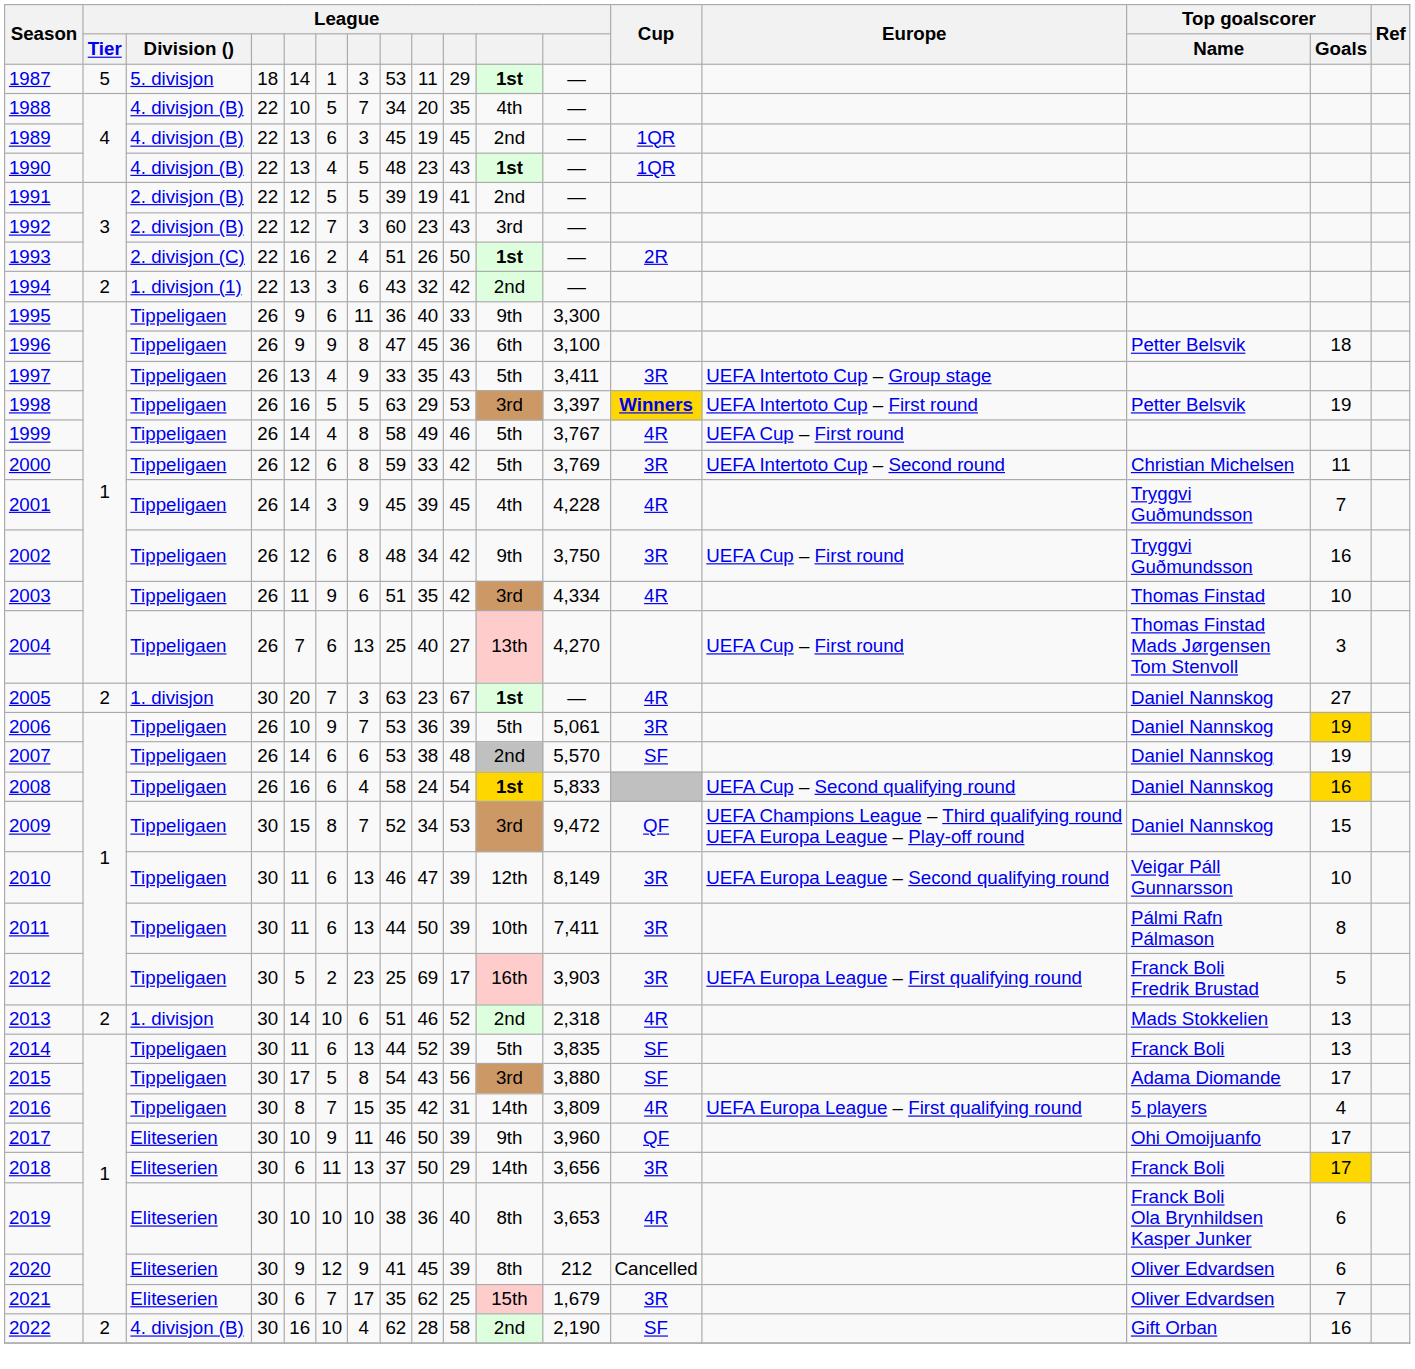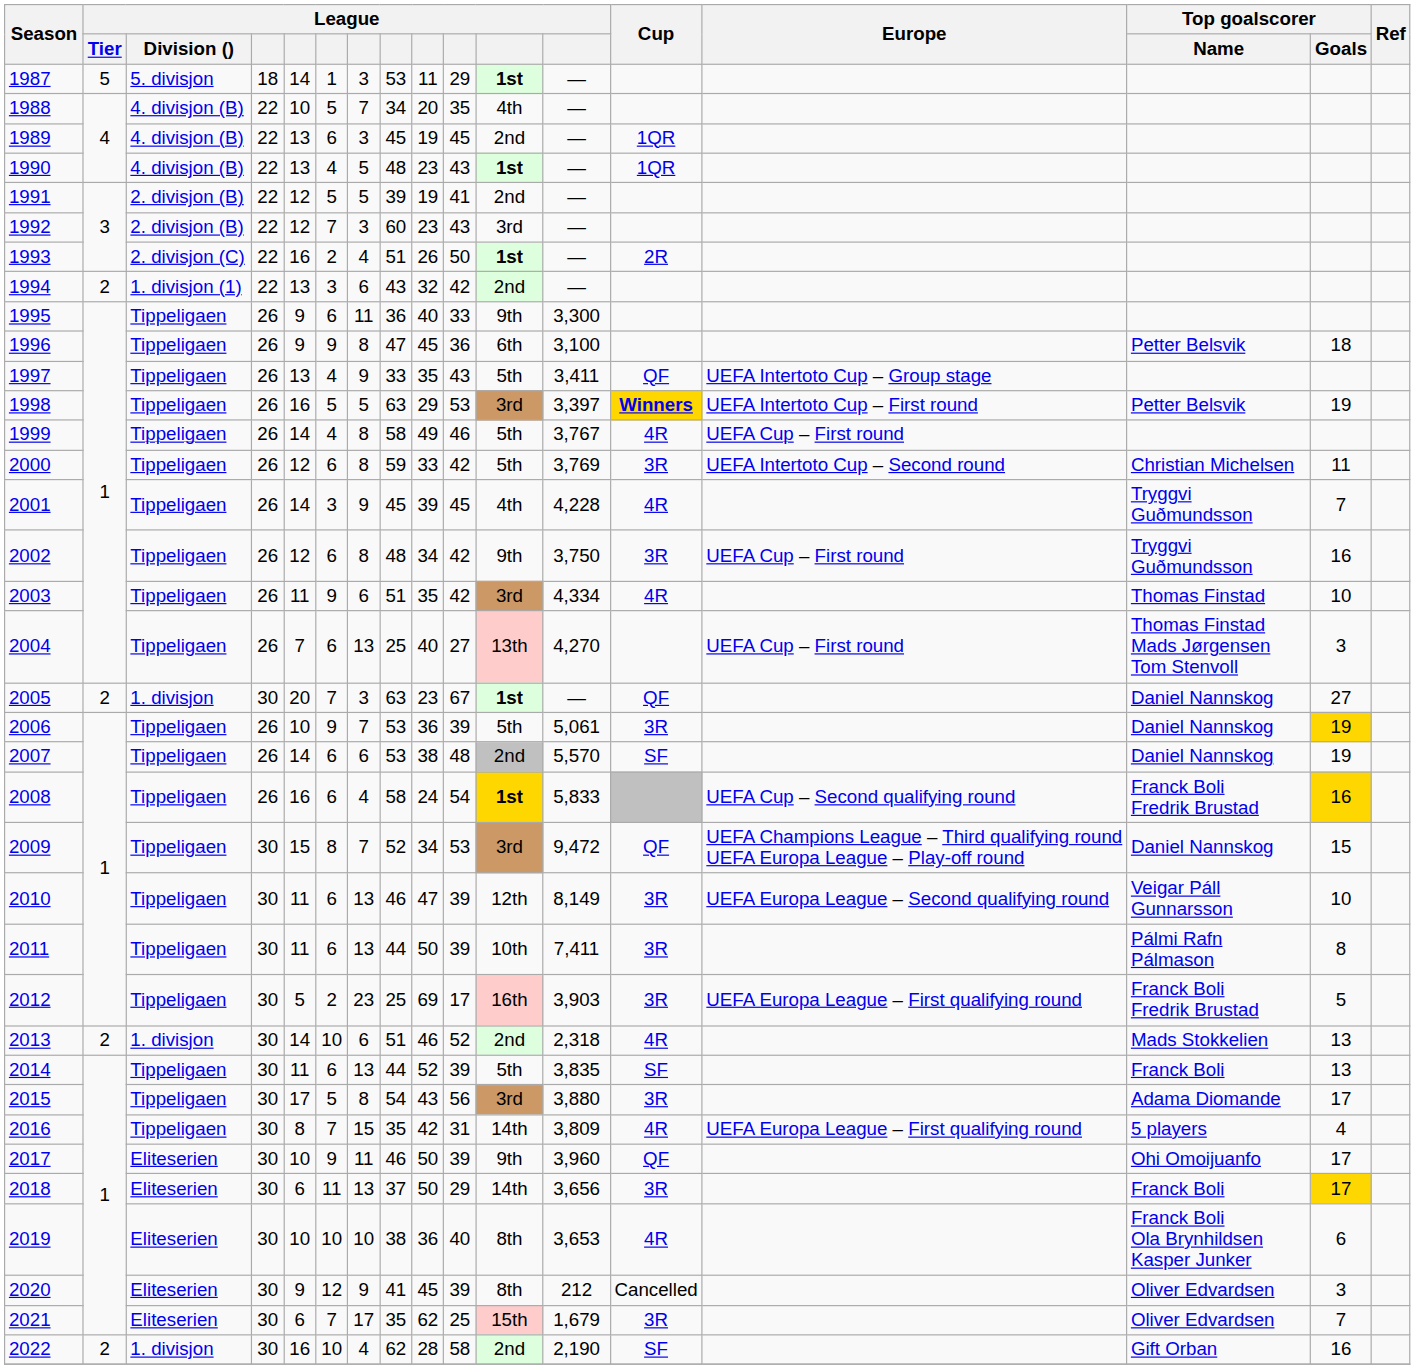 <table class="wikitable">
 <tr>
 <th style="width:60px"  rowspan="2">Season</th>
 <th colspan="11">League</th>
 <th rowspan="2">Cup</th>
 <th rowspan="2">Europe</th>
 <th colspan="2">Top goalscorer</th>
 <th rowspan="2">Ref</th>
 </tr>
 <tr>
 <th><a href='#'>Tier</a></th>
 <th style="width:100px">Division ()</th>
 <th width="20"></th>
 <th width="20"></th>
 <th width="20"></th>
 <th width="20"></th>
 <th width="20"></th>
 <th width="20"></th>
 <th width="20"></th>
 <th width="50"></th>
 <th width="50"></th>
 <th style="width:150px">Name</th>
 <th>Goals</th>
 </tr>
 <tr>
 <td><a href='#'>1987</a></td>
 <td style="text-align:center;" rowspan="1">5</td>
 <td><a href='#'>5. divisjon</a></td>
 <td align=center>18</td>
 <td align=center>14</td>
 <td align=center>1</td>
 <td align=center>3</td>
 <td align=center>53</td>
 <td align=center>11</td>
 <td align=center>29</td>
 <td align=center bgcolor=#DDFFDD> <strong>1st</strong></td>
 <td align=center>—</td>
 <td align=center><a href='#'></a></td>
 <td></td>
 <td></td>
 <td></td>
 <td></td>
 </tr>
 <tr>
 <td><a href='#'>1988</a></td>
 <td style="text-align:center;" rowspan="3">4</td>
 <td><a href='#'>4. divisjon (B)</a></td>
 <td align=center>22</td>
 <td align=center>10</td>
 <td align=center>5</td>
 <td align=center>7</td>
 <td align=center>34</td>
 <td align=center>20</td>
 <td align=center>35</td>
 <td align=center>4th</td>
 <td align=center>—</td>
 <td align=center><a href='#'></a></td>
 <td></td>
 <td></td>
 <td></td>
 <td></td>
 </tr>
 <tr>
 <td><a href='#'>1989</a></td>
 <td><a href='#'>4. divisjon (B)</a></td>
 <td align=center>22</td>
 <td align=center>13</td>
 <td align=center>6</td>
 <td align=center>3</td>
 <td align=center>45</td>
 <td align=center>19</td>
 <td align=center>45</td>
 <td align=center>2nd</td>
 <td align=center>—</td>
 <td align=center><a href='#'>1QR</a></td>
 <td></td>
 <td></td>
 <td></td>
 <td></td>
 </tr>
 <tr>
 <td><a href='#'>1990</a></td>
 <td><a href='#'>4. divisjon (B)</a></td>
 <td align=center>22</td>
 <td align=center>13</td>
 <td align=center>4</td>
 <td align=center>5</td>
 <td align=center>48</td>
 <td align=center>23</td>
 <td align=center>43</td>
 <td align=center bgcolor=#DDFFDD> <strong>1st</strong></td>
 <td align=center>—</td>
 <td align=center><a href='#'>1QR</a></td>
 <td></td>
 <td></td>
 <td></td>
 <td></td>
 </tr>
 <tr>
 <td><a href='#'>1991</a></td>
 <td style="text-align:center;" rowspan="3">3</td>
 <td><a href='#'>2. divisjon (B)</a></td>
 <td align=center>22</td>
 <td align=center>12</td>
 <td align=center>5</td>
 <td align=center>5</td>
 <td align=center>39</td>
 <td align=center>19</td>
 <td align=center>41</td>
 <td align=center>2nd</td>
 <td align=center>—</td>
 <td align=center><a href='#'></a></td>
 <td></td>
 <td></td>
 <td></td>
 <td></td>
 </tr>
 <tr>
 <td><a href='#'>1992</a></td>
 <td><a href='#'>2. divisjon (B)</a></td>
 <td align=center>22</td>
 <td align=center>12</td>
 <td align=center>7</td>
 <td align=center>3</td>
 <td align=center>60</td>
 <td align=center>23</td>
 <td align=center>43</td>
 <td align=center>3rd</td>
 <td align=center>—</td>
 <td align=center><a href='#'></a></td>
 <td></td>
 <td></td>
 <td></td>
 <td></td>
 </tr>
 <tr>
 <td><a href='#'>1993</a></td>
 <td><a href='#'>2. divisjon (C)</a></td>
 <td align=center>22</td>
 <td align=center>16</td>
 <td align=center>2</td>
 <td align=center>4</td>
 <td align=center>51</td>
 <td align=center>26</td>
 <td align=center>50</td>
 <td align=center bgcolor=#DDFFDD> <strong>1st</strong></td>
 <td align=center>—</td>
 <td align=center><a href='#'>2R</a></td>
 <td></td>
 <td></td>
 <td></td>
 <td></td>
 </tr>
 <tr>
 <td><a href='#'>1994</a></td>
 <td style="text-align:center;" rowspan="1">2</td>
 <td><a href='#'>1. divisjon (1)</a></td>
 <td align=center>22</td>
 <td align=center>13</td>
 <td align=center>3</td>
 <td align=center>6</td>
 <td align=center>43</td>
 <td align=center>32</td>
 <td align=center>42</td>
 <td align=center bgcolor=#DDFFDD> 2nd</td>
 <td align=center>—</td>
 <td align=center><a href='#'></a></td>
 <td></td>
 <td></td>
 <td></td>
 <td></td>
 </tr>
 <tr>
 <td><a href='#'>1995</a></td>
 <td style="text-align:center;" rowspan="10">1</td>
 <td><a href='#'>Tippeligaen</a></td>
 <td align=center>26</td>
 <td align=center>9</td>
 <td align=center>6</td>
 <td align=center>11</td>
 <td align=center>36</td>
 <td align=center>40</td>
 <td align=center>33</td>
 <td align=center>9th</td>
 <td align=center>3,300</td>
 <td align=center><a href='#'></a></td>
 <td></td>
 <td></td>
 <td></td>
 <td></td>
 </tr>
 <tr>
 <td><a href='#'>1996</a></td>
 <td><a href='#'>Tippeligaen</a></td>
 <td align=center>26</td>
 <td align=center>9</td>
 <td align=center>9</td>
 <td align=center>8</td>
 <td align=center>47</td>
 <td align=center>45</td>
 <td align=center>36</td>
 <td align=center>6th</td>
 <td align=center>3,100</td>
 <td align=center><a href='#'></a></td>
 <td></td>
 <td><a href='#'>Petter Belsvik</a></td>
 <td align=center>18</td>
 <td></td>
 </tr>
 <tr>
 <td><a href='#'>1997</a></td>
 <td><a href='#'>Tippeligaen</a></td>
 <td align=center>26</td>
 <td align=center>13</td>
 <td align=center>4</td>
 <td align=center>9</td>
 <td align=center>33</td>
 <td align=center>35</td>
 <td align=center>43</td>
 <td align=center>5th</td>
 <td align=center>3,411</td>
-<td align=center><a href='#'>3R</a></td>
+<td align=center><a href='#'>QF</a></td>
 <td><a href='#'>UEFA Intertoto Cup</a> – <a href='#'>Group stage</a></td>
 <td></td>
 <td></td>
 <td></td>
 </tr>
 <tr>
 <td><a href='#'>1998</a></td>
 <td><a href='#'>Tippeligaen</a></td>
 <td align=center>26</td>
 <td align=center>16</td>
 <td align=center>5</td>
 <td align=center>5</td>
 <td align=center>63</td>
 <td align=center>29</td>
 <td align=center>53</td>
 <td align=center bgcolor=cc9966>3rd</td>
 <td align=center>3,397</td>
 <td align=center bgcolor=gold><strong><a href='#'>Winners</a></strong></td>
 <td><a href='#'>UEFA Intertoto Cup</a> – <a href='#'>First round</a></td>
 <td><a href='#'>Petter Belsvik</a></td>
 <td align=center>19</td>
 <td></td>
 </tr>
 <tr>
 <td><a href='#'>1999</a></td>
 <td><a href='#'>Tippeligaen</a></td>
 <td align=center>26</td>
 <td align=center>14</td>
 <td align=center>4</td>
 <td align=center>8</td>
 <td align=center>58</td>
 <td align=center>49</td>
 <td align=center>46</td>
 <td align=center>5th</td>
 <td align=center>3,767</td>
 <td align=center><a href='#'>4R</a></td>
 <td><a href='#'>UEFA Cup</a> – <a href='#'>First round</a></td>
 <td></td>
 <td></td>
 <td></td>
 </tr>
 <tr>
 <td><a href='#'>2000</a></td>
 <td><a href='#'>Tippeligaen</a></td>
 <td align=center>26</td>
 <td align=center>12</td>
 <td align=center>6</td>
 <td align=center>8</td>
 <td align=center>59</td>
 <td align=center>33</td>
 <td align=center>42</td>
 <td align=center>5th</td>
 <td align=center>3,769</td>
 <td align=center><a href='#'>3R</a></td>
 <td><a href='#'>UEFA Intertoto Cup</a> – <a href='#'>Second round</a></td>
 <td><a href='#'>Christian Michelsen</a></td>
 <td align=center>11</td>
 <td></td>
 </tr>
 <tr>
 <td><a href='#'>2001</a></td>
 <td><a href='#'>Tippeligaen</a></td>
 <td align=center>26</td>
 <td align=center>14</td>
 <td align=center>3</td>
 <td align=center>9</td>
 <td align=center>45</td>
 <td align=center>39</td>
 <td align=center>45</td>
 <td align=center>4th</td>
 <td align=center>4,228</td>
 <td align=center><a href='#'>4R</a></td>
 <td></td>
 <td><a href='#'>Tryggvi Guðmundsson</a></td>
 <td align=center>7</td>
 <td></td>
 </tr>
 <tr>
 <td><a href='#'>2002</a></td>
 <td><a href='#'>Tippeligaen</a></td>
 <td align=center>26</td>
 <td align=center>12</td>
 <td align=center>6</td>
 <td align=center>8</td>
 <td align=center>48</td>
 <td align=center>34</td>
 <td align=center>42</td>
 <td align=center>9th</td>
 <td align=center>3,750</td>
 <td align=center><a href='#'>3R</a></td>
 <td><a href='#'>UEFA Cup</a> – <a href='#'>First round</a></td>
 <td><a href='#'>Tryggvi Guðmundsson</a></td>
 <td align=center>16</td>
 <td></td>
 </tr>
 <tr>
 <td><a href='#'>2003</a></td>
 <td><a href='#'>Tippeligaen</a></td>
 <td align=center>26</td>
 <td align=center>11</td>
 <td align=center>9</td>
 <td align=center>6</td>
 <td align=center>51</td>
 <td align=center>35</td>
 <td align=center>42</td>
 <td align=center bgcolor=cc9966>3rd</td>
 <td align=center>4,334</td>
 <td align=center><a href='#'>4R</a></td>
 <td></td>
 <td><a href='#'>Thomas Finstad</a></td>
 <td align=center>10</td>
 <td></td>
 </tr>
 <tr>
 <td><a href='#'>2004</a></td>
 <td><a href='#'>Tippeligaen</a></td>
 <td align=center>26</td>
 <td align=center>7</td>
 <td align=center>6</td>
 <td align=center>13</td>
 <td align=center>25</td>
 <td align=center>40</td>
 <td align=center>27</td>
 <td align=center bgcolor="#FFCCCC"> 13th</td>
 <td align=center>4,270</td>
 <td align=center><a href='#'></a></td>
 <td><a href='#'>UEFA Cup</a> – <a href='#'>First round</a></td>
 <td><a href='#'>Thomas Finstad</a><br><a href='#'>Mads Jørgensen</a><br><a href='#'>Tom Stenvoll</a></td>
 <td align=center>3</td>
 <td></td>
 </tr>
 <tr>
 <td><a href='#'>2005</a></td>
 <td style="text-align:center;" rowspan="1">2</td>
 <td><a href='#'>1. divisjon</a></td>
 <td align=center>30</td>
 <td align=center>20</td>
 <td align=center>7</td>
 <td align=center>3</td>
 <td align=center>63</td>
 <td align=center>23</td>
 <td align=center>67</td>
 <td align=center bgcolor=#DDFFDD> <strong>1st</strong></td>
 <td align=center>—</td>
-<td align=center><a href='#'>4R</a></td>
+<td align=center><a href='#'>QF</a></td>
 <td></td>
 <td><a href='#'>Daniel Nannskog</a></td>
 <td align=center>27</td>
 <td></td>
 </tr>
 <tr>
 <td><a href='#'>2006</a></td>
 <td style="text-align:center;" rowspan="7">1</td>
 <td><a href='#'>Tippeligaen</a></td>
 <td align=center>26</td>
 <td align=center>10</td>
 <td align=center>9</td>
 <td align=center>7</td>
 <td align=center>53</td>
 <td align=center>36</td>
 <td align=center>39</td>
 <td align=center>5th</td>
 <td align=center>5,061</td>
 <td align=center><a href='#'>3R</a></td>
 <td></td>
 <td><a href='#'>Daniel Nannskog</a></td>
 <td align=center bgcolor=gold>19</td>
 <td></td>
 </tr>
 <tr>
 <td><a href='#'>2007</a></td>
 <td><a href='#'>Tippeligaen</a></td>
 <td align=center>26</td>
 <td align=center>14</td>
 <td align=center>6</td>
 <td align=center>6</td>
 <td align=center>53</td>
 <td align=center>38</td>
 <td align=center>48</td>
 <td align=center bgcolor=silver>2nd</td>
 <td align=center>5,570</td>
 <td align=center><a href='#'>SF</a></td>
 <td></td>
 <td><a href='#'>Daniel Nannskog</a></td>
 <td align=center>19</td>
 <td></td>
 </tr>
 <tr>
 <td><a href='#'>2008</a></td>
 <td><a href='#'>Tippeligaen</a></td>
 <td align=center>26</td>
 <td align=center>16</td>
 <td align=center>6</td>
 <td align=center>4</td>
 <td align=center>58</td>
 <td align=center>24</td>
 <td align=center>54</td>
 <td align=center bgcolor=gold><strong>1st</strong></td>
 <td align=center>5,833</td>
 <td align=center bgcolor=silver><a href='#'></a></td>
 <td><a href='#'>UEFA Cup</a> – <a href='#'>Second qualifying round</a></td>
-<td><a href='#'>Daniel Nannskog</a></td>
+<td><a href='#'>Franck Boli</a><br><a href='#'>Fredrik Brustad</a></td>
 <td align=center bgcolor=gold>16</td>
 <td></td>
 </tr>
 <tr>
 <td><a href='#'>2009</a></td>
 <td><a href='#'>Tippeligaen</a></td>
 <td align=center>30</td>
 <td align=center>15</td>
 <td align=center>8</td>
 <td align=center>7</td>
 <td align=center>52</td>
 <td align=center>34</td>
 <td align=center>53</td>
 <td align=center bgcolor=cc9966>3rd</td>
 <td align=center>9,472</td>
 <td align=center><a href='#'>QF</a></td>
 <td><a href='#'>UEFA Champions League</a> – <a href='#'>Third qualifying round</a><br><a href='#'>UEFA Europa League</a> – <a href='#'>Play-off round</a></td>
 <td><a href='#'>Daniel Nannskog</a></td>
 <td align=center>15</td>
 <td></td>
 </tr>
 <tr>
 <td><a href='#'>2010</a></td>
 <td><a href='#'>Tippeligaen</a></td>
 <td align=center>30</td>
 <td align=center>11</td>
 <td align=center>6</td>
 <td align=center>13</td>
 <td align=center>46</td>
 <td align=center>47</td>
 <td align=center>39</td>
 <td align=center>12th</td>
 <td align=center>8,149</td>
 <td align=center><a href='#'>3R</a></td>
 <td><a href='#'>UEFA Europa League</a> – <a href='#'>Second qualifying round</a></td>
 <td><a href='#'>Veigar Páll Gunnarsson</a></td>
 <td align=center>10</td>
 <td></td>
 </tr>
 <tr>
 <td><a href='#'>2011</a></td>
 <td><a href='#'>Tippeligaen</a></td>
 <td align=center>30</td>
 <td align=center>11</td>
 <td align=center>6</td>
 <td align=center>13</td>
 <td align=center>44</td>
 <td align=center>50</td>
 <td align=center>39</td>
 <td align=center>10th</td>
 <td align=center>7,411</td>
 <td align=center><a href='#'>3R</a></td>
 <td></td>
 <td><a href='#'>Pálmi Rafn Pálmason</a></td>
 <td align=center>8</td>
 <td></td>
 </tr>
 <tr>
 <td><a href='#'>2012</a></td>
 <td><a href='#'>Tippeligaen</a></td>
 <td align=center>30</td>
 <td align=center>5</td>
 <td align=center>2</td>
 <td align=center>23</td>
 <td align=center>25</td>
 <td align=center>69</td>
 <td align=center>17</td>
 <td align=center bgcolor="#FFCCCC"> 16th</td>
 <td align=center>3,903</td>
 <td align=center><a href='#'>3R</a></td>
 <td><a href='#'>UEFA Europa League</a> – <a href='#'>First qualifying round</a></td>
 <td><a href='#'>Franck Boli</a><br><a href='#'>Fredrik Brustad</a></td>
 <td align=center>5</td>
 <td></td>
 </tr>
 <tr>
 <td><a href='#'>2013</a></td>
 <td style="text-align:center;" rowspan="1">2</td>
 <td><a href='#'>1. divisjon</a></td>
 <td align=center>30</td>
 <td align=center>14</td>
 <td align=center>10</td>
 <td align=center>6</td>
 <td align=center>51</td>
 <td align=center>46</td>
 <td align=center>52</td>
 <td align=center bgcolor=#DDFFDD> 2nd</td>
 <td align=center>2,318</td>
 <td align=center><a href='#'>4R</a></td>
 <td></td>
 <td><a href='#'>Mads Stokkelien</a></td>
 <td align=center>13</td>
 <td></td>
 </tr>
 <tr>
 <td><a href='#'>2014</a></td>
 <td style="text-align:center;" rowspan="8">1</td>
 <td><a href='#'>Tippeligaen</a></td>
 <td align=center>30</td>
 <td align=center>11</td>
 <td align=center>6</td>
 <td align=center>13</td>
 <td align=center>44</td>
 <td align=center>52</td>
 <td align=center>39</td>
 <td align=center>5th</td>
 <td align=center>3,835</td>
 <td align=center><a href='#'>SF</a></td>
 <td></td>
 <td><a href='#'>Franck Boli</a></td>
 <td align=center>13</td>
 <td></td>
 </tr>
 <tr>
 <td><a href='#'>2015</a></td>
 <td><a href='#'>Tippeligaen</a></td>
 <td align=center>30</td>
 <td align=center>17</td>
 <td align=center>5</td>
 <td align=center>8</td>
 <td align=center>54</td>
 <td align=center>43</td>
 <td align=center>56</td>
 <td align=center bgcolor=#c96>3rd</td>
 <td align=center>3,880</td>
-<td align=center><a href='#'>SF</a></td>
+<td align=center><a href='#'>3R</a></td>
 <td></td>
 <td><a href='#'>Adama Diomande</a></td>
 <td align=center>17</td>
 <td></td>
 </tr>
 <tr>
 <td><a href='#'>2016</a></td>
 <td><a href='#'>Tippeligaen</a></td>
 <td align=center>30</td>
 <td align=center>8</td>
 <td align=center>7</td>
 <td align=center>15</td>
 <td align=center>35</td>
 <td align=center>42</td>
 <td align=center>31</td>
 <td align=center>14th</td>
 <td align=center>3,809</td>
 <td align=center><a href='#'>4R</a></td>
 <td><a href='#'>UEFA Europa League</a> – <a href='#'>First qualifying round</a></td>
 <td><a href='#'>5 players</a></td>
 <td align=center>4</td>
 <td></td>
 </tr>
 <tr>
 <td><a href='#'>2017</a></td>
 <td><a href='#'>Eliteserien</a></td>
 <td align=center>30</td>
 <td align=center>10</td>
 <td align=center>9</td>
 <td align=center>11</td>
 <td align=center>46</td>
 <td align=center>50</td>
 <td align=center>39</td>
 <td align=center>9th</td>
 <td align=center>3,960</td>
 <td align=center><a href='#'>QF</a></td>
 <td></td>
 <td><a href='#'>Ohi Omoijuanfo</a></td>
 <td align=center>17</td>
 <td></td>
 </tr>
 <tr>
 <td><a href='#'>2018</a></td>
 <td><a href='#'>Eliteserien</a></td>
 <td align=center>30</td>
 <td align=center>6</td>
 <td align=center>11</td>
 <td align=center>13</td>
 <td align=center>37</td>
 <td align=center>50</td>
 <td align=center>29</td>
 <td align=center>14th</td>
 <td align=center>3,656</td>
 <td align=center><a href='#'>3R</a></td>
 <td></td>
 <td><a href='#'>Franck Boli</a></td>
 <td align=center bgcolor=gold>17</td>
 <td></td>
 </tr>
 <tr>
 <td><a href='#'>2019</a></td>
 <td><a href='#'>Eliteserien</a></td>
 <td align=center>30</td>
 <td align=center>10</td>
 <td align=center>10</td>
 <td align=center>10</td>
 <td align=center>38</td>
 <td align=center>36</td>
 <td align=center>40</td>
 <td align=center>8th</td>
 <td align=center>3,653</td>
 <td align=center><a href='#'>4R</a></td>
 <td></td>
 <td><a href='#'>Franck Boli</a><br><a href='#'>Ola Brynhildsen</a><br><a href='#'>Kasper Junker</a></td>
 <td align=center>6</td>
 <td></td>
 </tr>
 <tr>
 <td><a href='#'>2020</a></td>
 <td><a href='#'>Eliteserien</a></td>
 <td align=center>30</td>
 <td align=center>9</td>
 <td align=center>12</td>
 <td align=center>9</td>
 <td align=center>41</td>
 <td align=center>45</td>
 <td align=center>39</td>
 <td align=center>8th</td>
 <td align=center>212</td>
 <td align=center>Cancelled</td>
 <td></td>
 <td><a href='#'>Oliver Edvardsen</a></td>
-<td align=center>6</td>
+<td align=center>3</td>
 <td></td>
 </tr>
 <tr>
 <td><a href='#'>2021</a></td>
 <td><a href='#'>Eliteserien</a></td>
 <td align=center>30</td>
 <td align=center>6</td>
 <td align=center>7</td>
 <td align=center>17</td>
 <td align=center>35</td>
 <td align=center>62</td>
 <td align=center>25</td>
 <td align=center bgcolor="#FFCCCC"> 15th</td>
 <td align=center>1,679</td>
 <td align=center><a href='#'>3R</a></td>
 <td></td>
 <td><a href='#'>Oliver Edvardsen</a></td>
 <td align=center>7</td>
 <td></td>
 </tr>
 <tr>
 <td><a href='#'>2022</a></td>
 <td style="text-align:center;" rowspan="1">2</td>
-<td><a href='#'>4. divisjon (B)</a></td>
+<td><a href='#'>1. divisjon</a></td>
 <td align=center>30</td>
 <td align=center>16</td>
 <td align=center>10</td>
 <td align=center>4</td>
 <td align=center>62</td>
 <td align=center>28</td>
 <td align=center>58</td>
 <td align=center bgcolor=#DDFFDD> 2nd</td>
 <td align=center>2,190</td>
 <td align=center><a href='#'>SF</a></td>
 <td></td>
 <td><a href='#'>Gift Orban</a></td>
 <td align=center>16</td>
 <td></td>
 </tr>
 <tr>
 </tr>
 </table>
